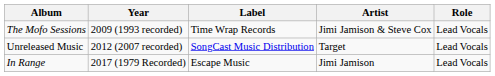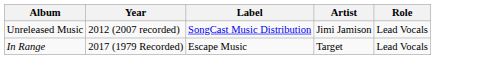 <table class="wikitable">
 <tr>
 <th>Album</th>
 <th>Year</th>
 <th>Label</th>
 <th>Artist</th>
 <th>Role</th>
 </tr>
 <tr>
-<td><em>The Mofo Sessions</em></td>
-<td>2009 (1993 recorded)</td>
-<td>Time Wrap Records</td>
-<td>Jimi Jamison & Steve Cox</td>
-<td>Lead Vocals</td>
-</tr>
-<tr>
 <td>Unreleased Music</td>
 <td>2012 (2007 recorded)</td>
 <td><a href='#'>SongCast Music Distribution</a></td>
-<td>Target</td>
+<td>Jimi Jamison</td>
 <td>Lead Vocals</td>
 </tr>
 <tr>
 <td><em>In Range</em></td>
 <td>2017 (1979 Recorded)</td>
 <td>Escape Music</td>
-<td>Jimi Jamison</td>
+<td>Target</td>
 <td>Lead Vocals</td>
 </tr>
 </table>
